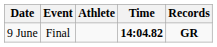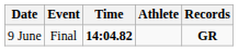 <table class=wikitable style=text-align:center>
 <tr>
 <th>Date</th>
 <th>Event</th>
+<th>Time</th>
 <th>Athlete</th>
-<th>Time</th>
 <th>Records</th>
 </tr>
 <tr>
 <td>9 June</td>
 <td>Final</td>
+<td><strong>14:04.82</strong></td>
 <td align=left></td>
-<td><strong>14:04.82</strong></td>
 <td><strong>GR</strong></td>
 </tr>
 </table>
